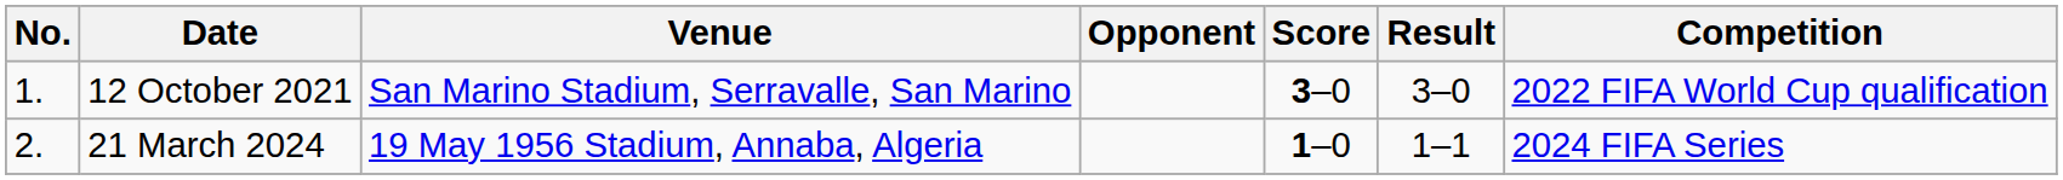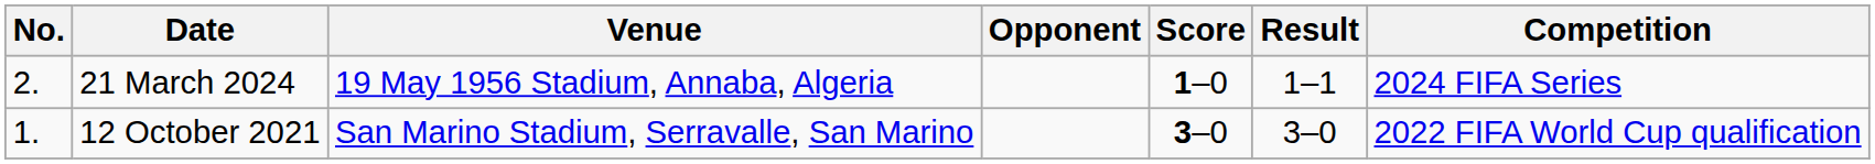 <table class="wikitable">
 <tr>
 <th>No.</th>
 <th>Date</th>
 <th>Venue</th>
 <th>Opponent</th>
 <th>Score</th>
 <th>Result</th>
 <th>Competition</th>
 </tr>
 <tr>
+<td>2.</td>
+<td>21 March 2024</td>
+<td><a href='#'>19 May 1956 Stadium</a>, <a href='#'>Annaba</a>, <a href='#'>Algeria</a></td>
+<td></td>
+<td align=center><strong>1</strong>–0</td>
+<td align=center>1–1</td>
+<td><a href='#'>2024 FIFA Series</a></td>
+</tr>
+<tr>
 <td>1.</td>
 <td>12 October 2021</td>
 <td><a href='#'>San Marino Stadium</a>, <a href='#'>Serravalle</a>, <a href='#'>San Marino</a></td>
 <td></td>
 <td align=center><strong>3</strong>–0</td>
 <td align=center>3–0</td>
 <td><a href='#'>2022 FIFA World Cup qualification</a></td>
 </tr>
-<tr>
-<td>2.</td>
-<td>21 March 2024</td>
-<td><a href='#'>19 May 1956 Stadium</a>, <a href='#'>Annaba</a>, <a href='#'>Algeria</a></td>
-<td></td>
-<td align=center><strong>1</strong>–0</td>
-<td align=center>1–1</td>
-<td><a href='#'>2024 FIFA Series</a></td>
-</tr>
 </table>
